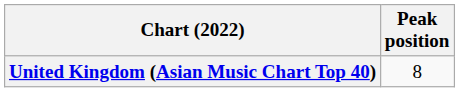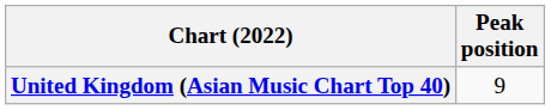 <table class="wikitable sortable plainrowheaders" style="text-align:center">
 <tr>
 <th scope="col">Chart (2022)</th>
 <th scope="col">Peak<br>position</th>
 </tr>
 <tr>
 <th scope="row"><a href='#'>United Kingdom</a> (<a href='#'>Asian Music Chart Top 40</a>)</th>
-<td>8</td>
+<td>9</td>
 </tr>
 </table>
